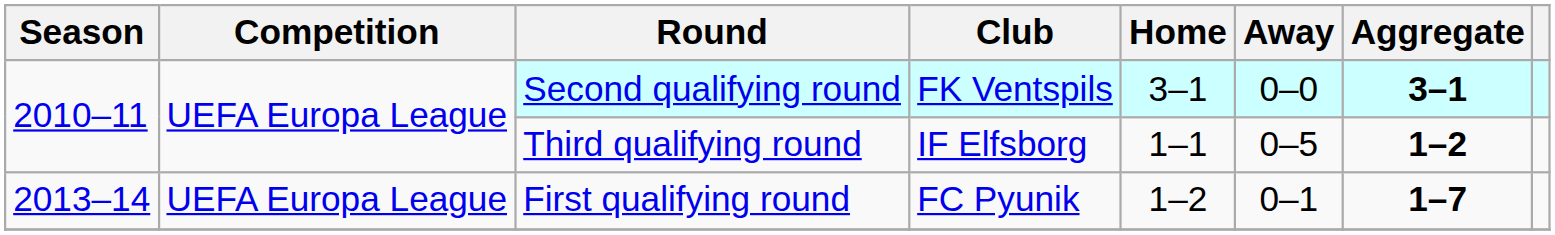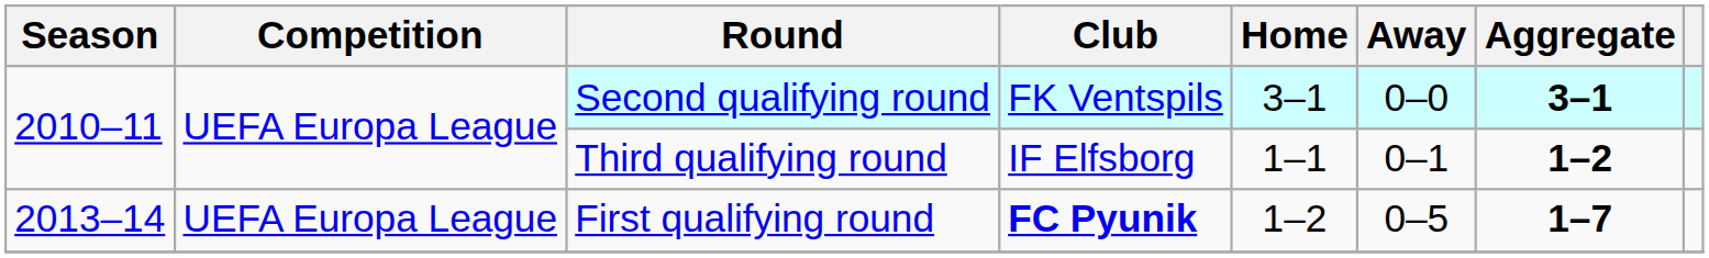 <table class="wikitable">
 <tr>
 <th>Season</th>
 <th>Competition</th>
 <th>Round</th>
 <th>Club</th>
 <th>Home</th>
 <th>Away</th>
 <th>Aggregate</th>
 <th></th>
 </tr>
 <tr>
 <td rowspan="2"><a href='#'>2010–11</a></td>
 <td rowspan="2"><a href='#'>UEFA Europa League</a></td>
 <td style="background-color:#CFF"><a href='#'>Second qualifying round</a></td>
 <td style="background-color:#CFF"> <a href='#'>FK Ventspils</a></td>
 <td style="background-color:#CFF" align="center">3–1</td>
 <td style="background-color:#CFF" align="center">0–0</td>
 <td style="background-color:#CFF" align="center"><strong>3–1</strong></td>
 <td style="background-color:#CFF" align="center"></td>
 </tr>
 <tr>
 <td><a href='#'>Third qualifying round</a></td>
 <td> <a href='#'>IF Elfsborg</a></td>
 <td style="text-align:center;">1–1</td>
-<td style="text-align:center;">0–5</td>
+<td style="text-align:center;">0–1</td>
 <td style="text-align:center;"><strong>1–2</strong></td>
 <td></td>
 </tr>
 <tr>
 <td><a href='#'>2013–14</a></td>
 <td><a href='#'>UEFA Europa League</a></td>
 <td><a href='#'>First qualifying round</a></td>
-<td> <a href='#'>FC Pyunik</a></td>
+<td><strong> <a href='#'>FC Pyunik</a></strong></td>
 <td style="text-align:center;">1–2</td>
-<td style="text-align:center;">0–1</td>
+<td style="text-align:center;">0–5</td>
 <td style="text-align:center;"><strong>1–7</strong></td>
 <td></td>
 </tr>
 <tr>
 </tr>
 </table>
